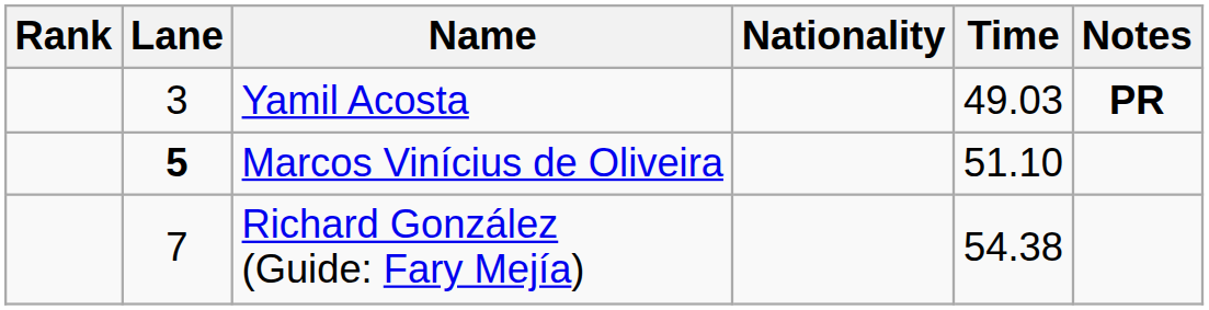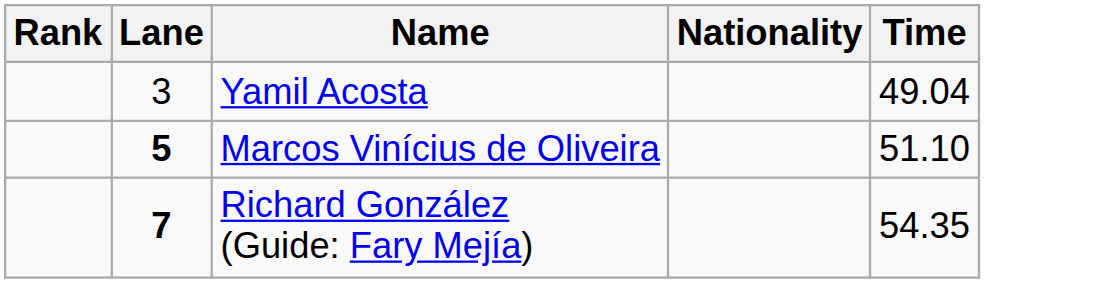 <table class="wikitable sortable" style="text-align:center">
 <tr>
 <th>Rank</th>
 <th>Lane</th>
 <th>Name</th>
 <th>Nationality</th>
 <th>Time</th>
-<th>Notes</th>
 </tr>
 <tr>
 <td></td>
 <td>3</td>
 <td align=left><a href='#'>Yamil Acosta</a></td>
 <td align=left></td>
-<td>49.03</td>
-<td><strong>PR</strong></td>
+<td>49.04</td>
 </tr>
 <tr>
 <td></td>
 <td><strong>5</strong></td>
 <td align=left><a href='#'>Marcos Vinícius de Oliveira</a></td>
 <td align=left></td>
 <td>51.10</td>
-<td></td>
 </tr>
 <tr>
 <td></td>
-<td>7</td>
+<td><strong>7</strong></td>
 <td align=left><a href='#'>Richard González</a><br>(Guide: <a href='#'>Fary Mejía</a>)</td>
 <td align=left></td>
-<td>54.38</td>
-<td></td>
+<td>54.35</td>
 </tr>
 </table>
